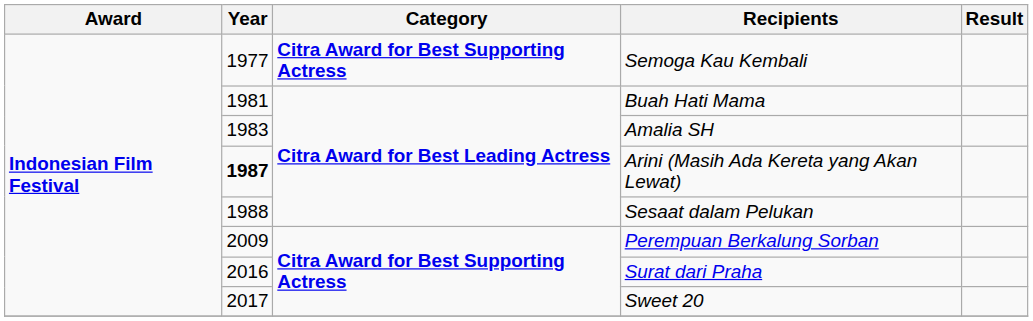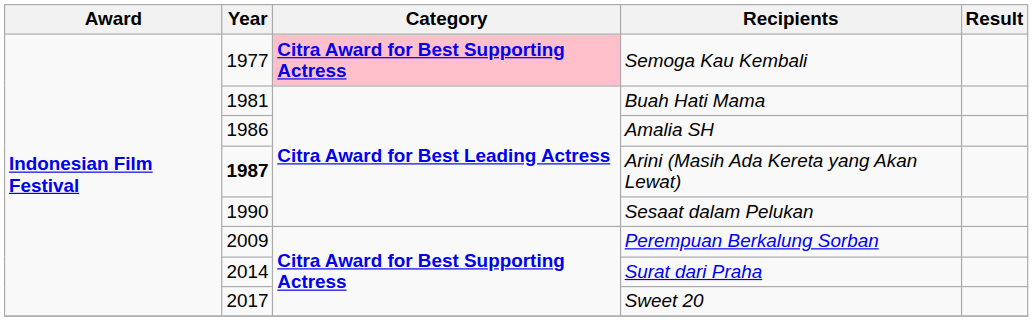 <table class="wikitable sortable">
 <tr>
 <th>Award</th>
 <th>Year</th>
 <th>Category</th>
 <th>Recipients</th>
 <th>Result</th>
 </tr>
 <tr>
 <td rowspan= "8"><strong><a href='#'>Indonesian Film Festival</a></strong></td>
 <td>1977</td>
-<td><strong><a href='#'>Citra Award for Best Supporting Actress</a></strong></td>
+<td style="background: pink;"><strong><a href='#'>Citra Award for Best Supporting Actress</a></strong></td>
 <td><em>Semoga Kau Kembali</em></td>
 <td></td>
 </tr>
 <tr>
 <td>1981</td>
 <td rowspan= "4"><strong><a href='#'>Citra Award for Best Leading Actress</a></strong></td>
 <td><em>Buah Hati Mama</em></td>
 <td></td>
 </tr>
 <tr>
-<td>1983</td>
+<td>1986</td>
 <td><em>Amalia SH</em></td>
 <td></td>
 </tr>
 <tr>
 <td><strong>1987</strong></td>
 <td><em>Arini (Masih Ada Kereta yang Akan Lewat)</em></td>
 <td></td>
 </tr>
 <tr>
-<td>1988</td>
+<td>1990</td>
 <td><em>Sesaat dalam Pelukan</em></td>
 <td></td>
 </tr>
 <tr>
 <td>2009</td>
 <td rowspan= "3"><strong><a href='#'>Citra Award for Best Supporting Actress</a></strong></td>
 <td><em><a href='#'>Perempuan Berkalung Sorban</a></em></td>
 <td></td>
 </tr>
 <tr>
-<td>2016</td>
+<td>2014</td>
 <td><em><a href='#'>Surat dari Praha</a></em></td>
 <td></td>
 </tr>
 <tr>
 <td>2017</td>
 <td><em>Sweet 20</em></td>
 <td></td>
 </tr>
 <tr>
 </tr>
 </table>
